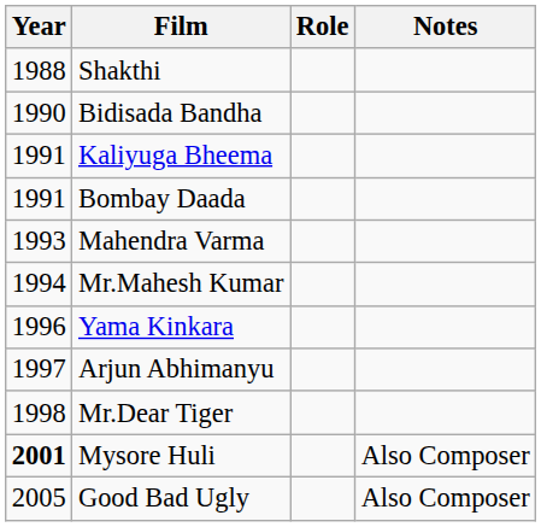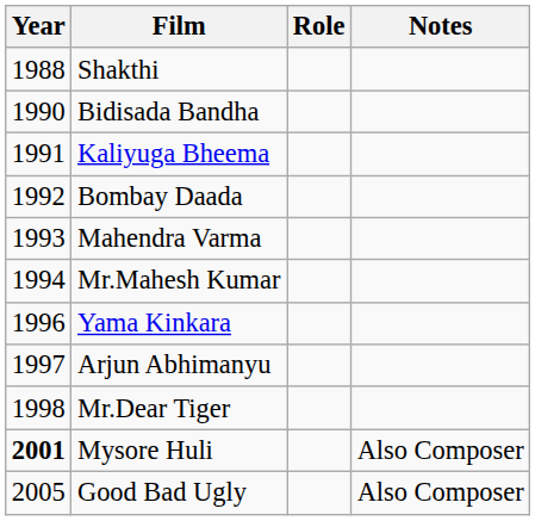 <table class="wikitable sortable">
 <tr>
 <th>Year</th>
 <th>Film</th>
 <th>Role</th>
 <th>Notes</th>
 </tr>
 <tr>
 <td>1988</td>
 <td>Shakthi</td>
 <td></td>
 <td></td>
 </tr>
 <tr>
 <td>1990</td>
 <td>Bidisada Bandha</td>
 <td></td>
 <td></td>
 </tr>
 <tr>
 <td>1991</td>
 <td><a href='#'>Kaliyuga Bheema</a></td>
 <td></td>
 <td></td>
 </tr>
 <tr>
-<td>1991</td>
+<td>1992</td>
 <td>Bombay Daada</td>
 <td></td>
 <td></td>
 </tr>
 <tr>
 <td>1993</td>
 <td>Mahendra Varma</td>
 <td></td>
 <td></td>
 </tr>
 <tr>
 <td>1994</td>
 <td>Mr.Mahesh Kumar</td>
 <td></td>
 <td></td>
 </tr>
 <tr>
 <td>1996</td>
 <td><a href='#'>Yama Kinkara</a></td>
 <td></td>
 <td></td>
 </tr>
 <tr>
 <td>1997</td>
 <td>Arjun Abhimanyu</td>
 <td></td>
 <td></td>
 </tr>
 <tr>
 <td>1998</td>
 <td>Mr.Dear Tiger</td>
 <td></td>
 <td></td>
 </tr>
 <tr>
 <td><strong>2001</strong></td>
 <td>Mysore Huli</td>
 <td></td>
 <td>Also Composer</td>
 </tr>
 <tr>
 <td>2005</td>
 <td>Good Bad Ugly</td>
 <td></td>
 <td>Also Composer</td>
 </tr>
 </table>
